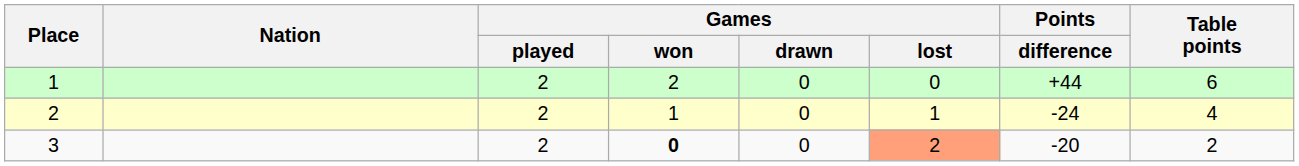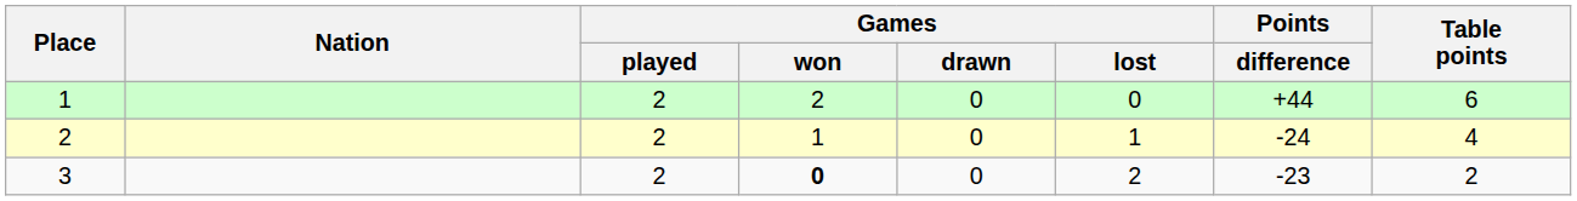 <table class="wikitable">
 <tr>
 <th rowspan="2" width="6%">Place</th>
 <th rowspan="2" width="23%">Nation</th>
 <th colspan="4" width="40%">Games</th>
 <th>Points</th>
 <th rowspan="2" width="10%">Table<br>points</th>
 </tr>
 <tr>
 <th width="8%">played</th>
 <th width="8%">won</th>
 <th width="8%">drawn</th>
 <th width="8%">lost</th>
 <th width="8%">difference</th>
 </tr>
 <tr bgcolor="ccffcc" align="center">
 <td>1</td>
 <td align="left"></td>
 <td>2</td>
 <td>2</td>
 <td>0</td>
 <td>0</td>
 <td>+44</td>
 <td>6</td>
 </tr>
 <tr bgcolor="ffffcc" align="center">
 <td>2</td>
 <td align="left"></td>
 <td>2</td>
 <td>1</td>
 <td>0</td>
 <td>1</td>
 <td>-24</td>
 <td>4</td>
 </tr>
 <tr align="center">
 <td>3</td>
 <td align="left"></td>
 <td>2</td>
 <td><strong>0</strong></td>
 <td>0</td>
-<td style="background: lightsalmon;">2</td>
-<td>-20</td>
+<td>2</td>
+<td>-23</td>
 <td>2</td>
 </tr>
 </table>
